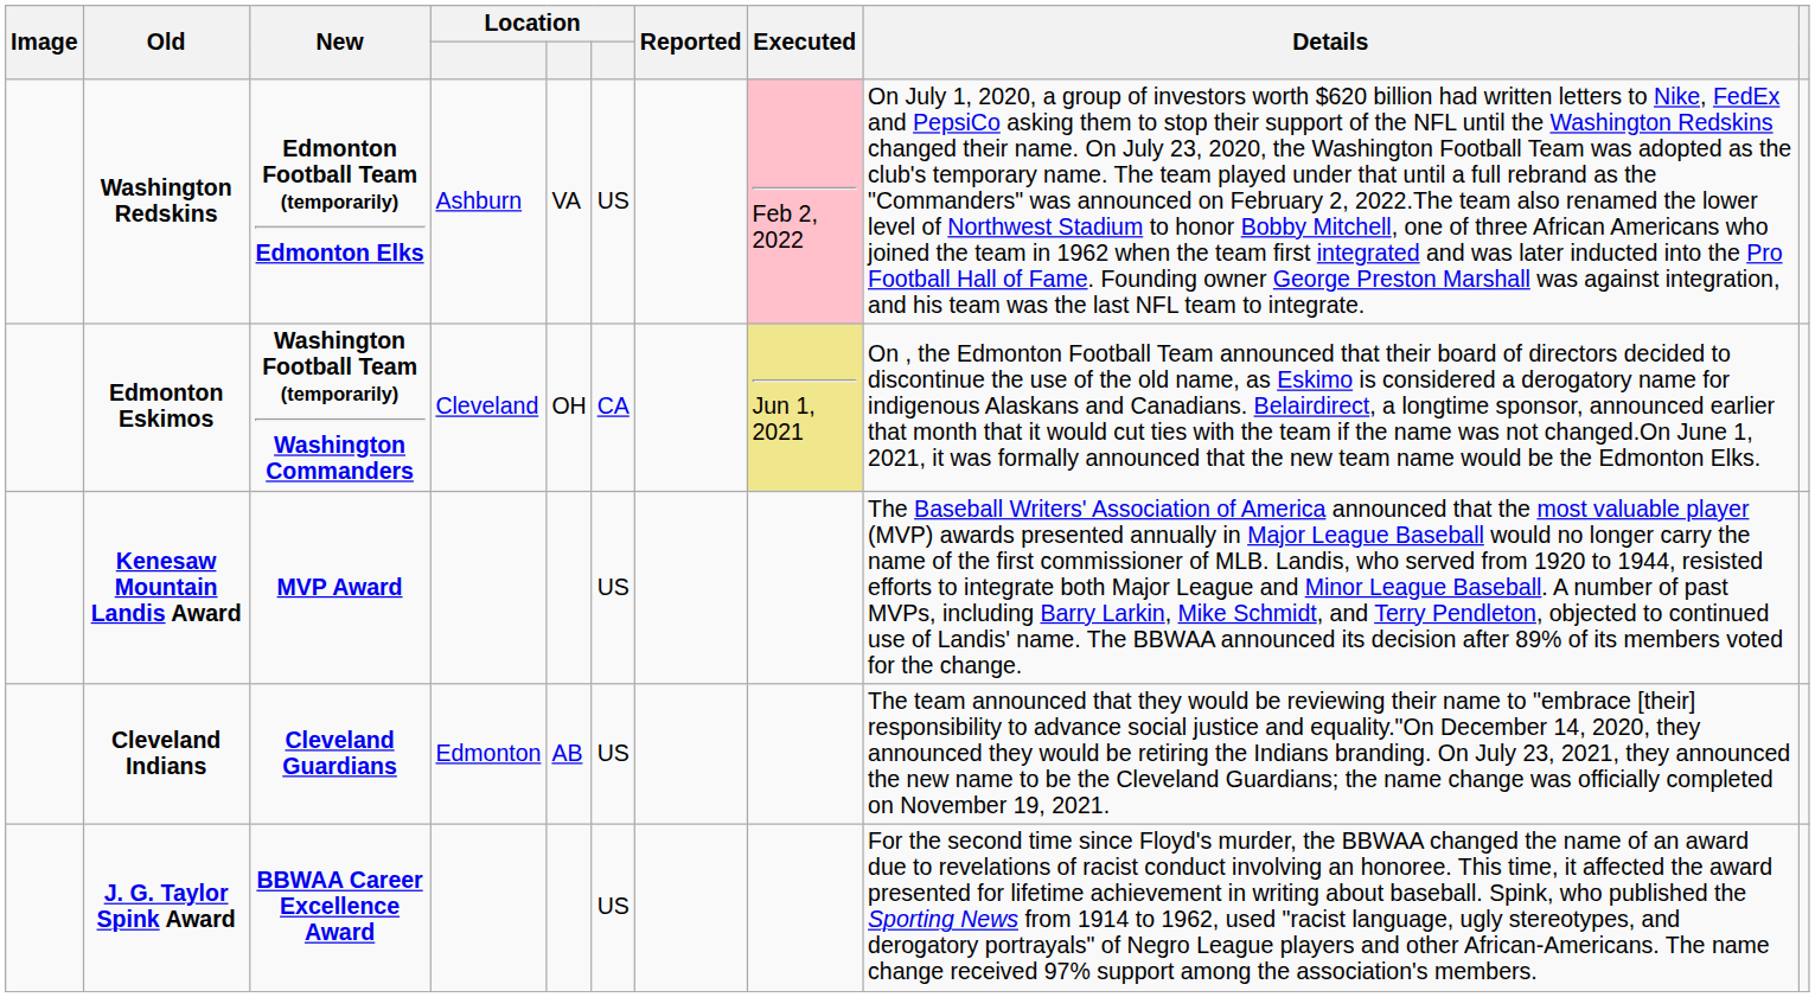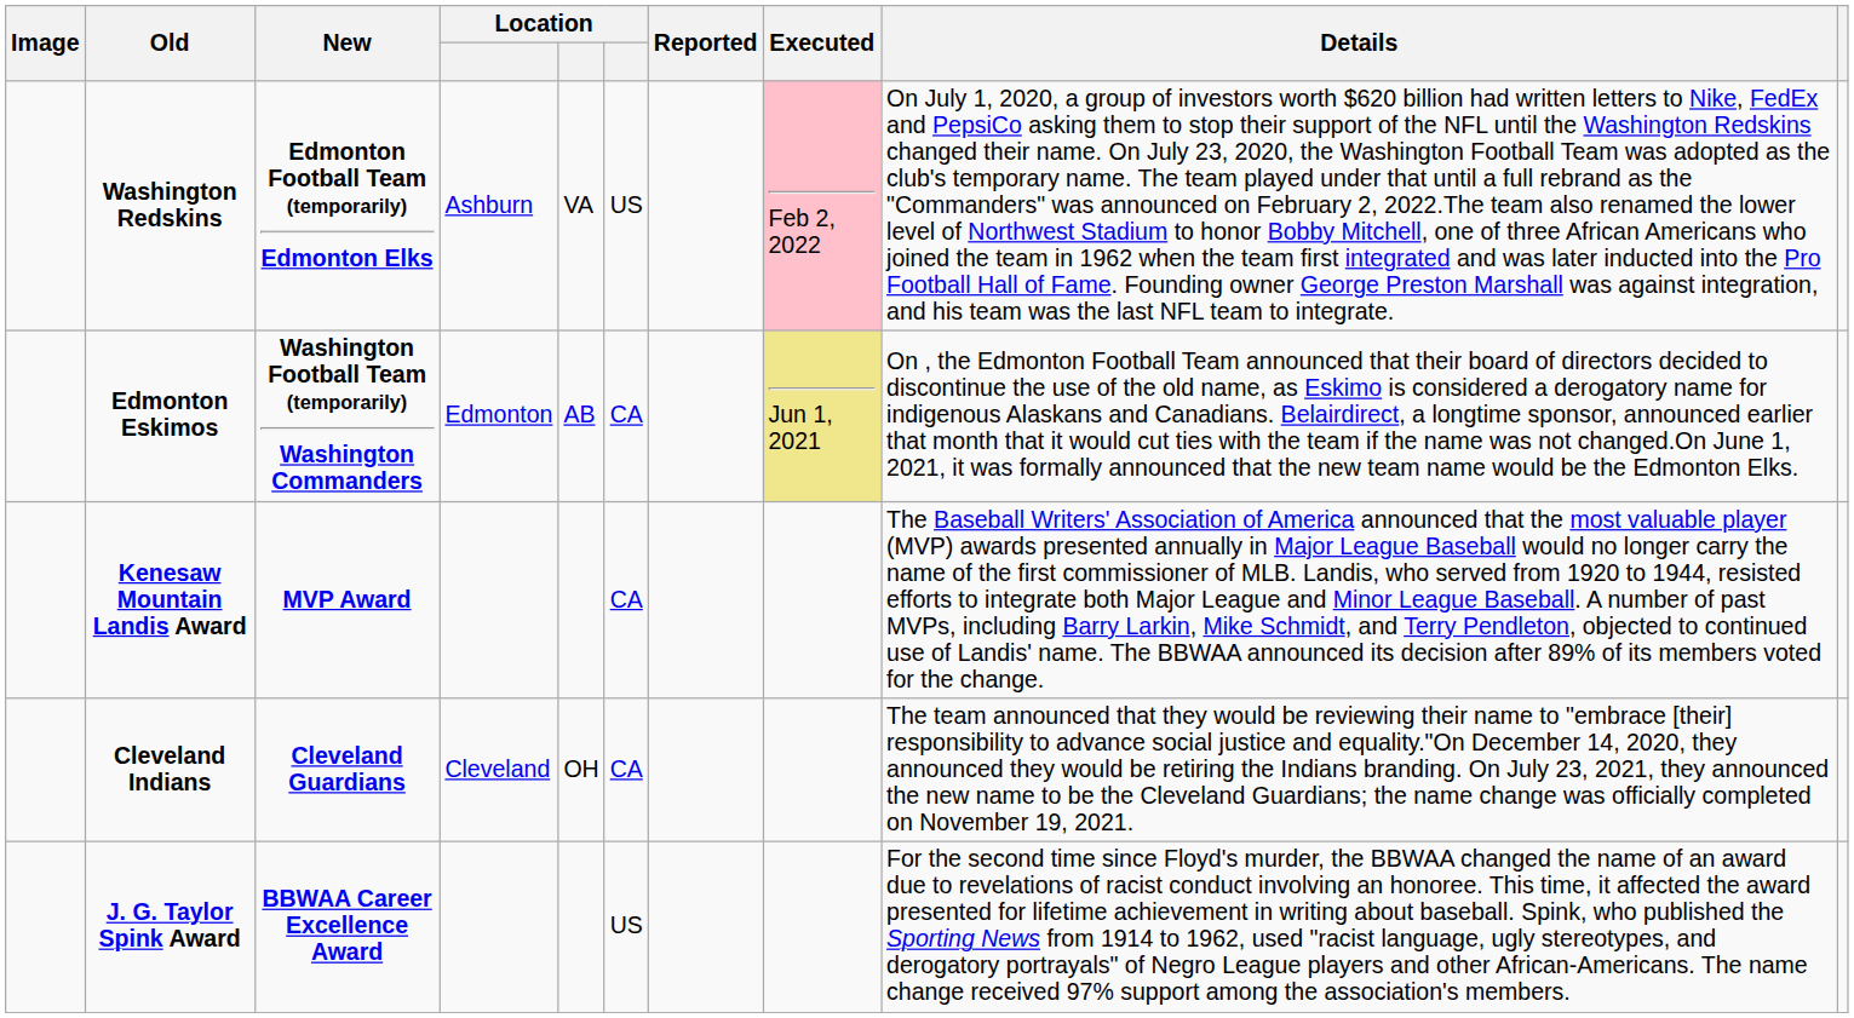 <table class="wikitable sortable sort-under" style="text-align:left">
 <tr>
 <th class="unsortable" rowspan=2>Image</th>
 <th rowspan=2>Old</th>
 <th rowspan=2>New</th>
 <th colspan=3>Location</th>
 <th rowspan=2>Reported </th>
 <th rowspan=2>Executed</th>
 <th class="unsortable" rowspan=2>Details</th>
 <th class="unsortable" rowspan=2></th>
 </tr>
 <tr>
 <th>  </th>
 <th>  </th>
 <th>  </th>
 </tr>
 <tr>
 <td></td>
 <td style="text-align: center"><strong>Washington Redskins</strong></td>
 <td style="text-align: center"><strong>Edmonton Football Team<br><small>(temporarily)</small><hr><a href='#'>Edmonton Elks</a></strong></td>
 <td><a href='#'>Ashburn</a></td>
 <td data-sort-value="US-VA">VA</td>
 <td>US</td>
 <td></td>
 <td style="background: pink;"><br><hr> Feb 2, 2022</td>
 <td> On July 1, 2020, a group of investors worth $620 billion had written letters to <a href='#'>Nike</a>, <a href='#'>FedEx</a> and <a href='#'>PepsiCo</a> asking them to stop their support of the NFL until the <a href='#'>Washington Redskins</a> changed their name. On July 23, 2020, the Washington Football Team was adopted as the club's temporary name. The team played under that until a full rebrand as the "Commanders" was announced on February 2, 2022.The team also renamed the lower level of <a href='#'>Northwest Stadium</a> to honor <a href='#'>Bobby Mitchell</a>, one of three African Americans who joined the team in 1962 when the team first <a href='#'>integrated</a> and was later inducted into the <a href='#'>Pro Football Hall of Fame</a>. Founding owner <a href='#'>George Preston Marshall</a> was against integration, and his team was the last NFL team to integrate.</td>
 <td><br><br><br><br><br><br><br></td>
 </tr>
 <tr>
 <td></td>
 <td style="text-align: center"><strong>Edmonton Eskimos</strong></td>
 <td style="text-align: center"><strong>Washington Football Team<br><small>(temporarily)</small><hr><a href='#'>Washington Commanders</a></strong></td>
-<td><a href='#'>Cleveland</a></td>
-<td data-sort-value="US-OH">OH</td>
+<td><a href='#'>Edmonton</a></td>
+<td data-sort-value="CA-AB"><a href='#'>AB</a></td>
 <td><a href='#'>CA</a></td>
 <td> </td>
 <td style="background: khaki;"> <hr> Jun 1, 2021</td>
 <td>On , the Edmonton Football Team announced that their board of directors decided to discontinue the use of the old name, as <a href='#'>Eskimo</a> is considered a derogatory name for indigenous Alaskans and Canadians.  <a href='#'>Belairdirect</a>, a longtime sponsor, announced earlier that month that it would cut ties with the team if the name was not changed.On June 1, 2021, it was formally announced that the new team name would be the Edmonton Elks.</td>
 <td><br><br><br><br></td>
 </tr>
 <tr>
 <td></td>
 <td style="text-align: center"><strong><a href='#'>Kenesaw Mountain Landis</a> Award</strong></td>
 <td style="text-align: center"><strong><a href='#'>MVP Award</a></strong></td>
 <td></td>
 <td></td>
-<td>US</td>
+<td><a href='#'>CA</a></td>
 <td></td>
 <td></td>
 <td>The <a href='#'>Baseball Writers' Association of America</a> announced that the <a href='#'>most valuable player</a> (MVP) awards presented annually in <a href='#'>Major League Baseball</a> would no longer carry the name of the first commissioner of MLB. Landis, who served from 1920 to 1944, resisted efforts to integrate both Major League and <a href='#'>Minor League Baseball</a>. A number of past MVPs, including <a href='#'>Barry Larkin</a>, <a href='#'>Mike Schmidt</a>, and <a href='#'>Terry Pendleton</a>, objected to continued use of Landis' name. The BBWAA announced its decision after 89% of its members voted for the change.</td>
 <td></td>
 </tr>
 <tr>
 <td></td>
 <td style="text-align: center"><strong>Cleveland Indians</strong></td>
 <td style="text-align: center"><strong><a href='#'>Cleveland Guardians</a></strong></td>
-<td><a href='#'>Edmonton</a></td>
-<td data-sort-value="CA-AB"><a href='#'>AB</a></td>
-<td>US</td>
+<td><a href='#'>Cleveland</a></td>
+<td data-sort-value="US-OH">OH</td>
+<td><a href='#'>CA</a></td>
 <td></td>
 <td></td>
 <td> The team announced that they would be reviewing their name to "embrace [their] responsibility to advance social justice and equality."On December 14, 2020, they announced they would be retiring the Indians branding. On July 23, 2021, they announced the new name to be the Cleveland Guardians; the name change was officially completed on November 19, 2021.</td>
 <td><br><br><br></td>
 </tr>
 <tr>
 <td></td>
 <td style="text-align: center"><strong><a href='#'>J. G. Taylor Spink</a> Award</strong></td>
 <td style="text-align: center"><strong><a href='#'>BBWAA Career Excellence Award</a></strong></td>
 <td></td>
 <td></td>
 <td>US</td>
 <td></td>
 <td></td>
 <td>For the second time since Floyd's murder, the BBWAA changed the name of an award due to revelations of racist conduct involving an honoree.  This time, it affected the award presented for lifetime achievement in writing about baseball.  Spink, who published the <em><a href='#'>Sporting News</a></em> from 1914 to 1962, used "racist language, ugly stereotypes, and derogatory portrayals" of Negro League players and other African-Americans.  The name change received 97% support among the association's members.</td>
 <td></td>
 </tr>
 </table>
